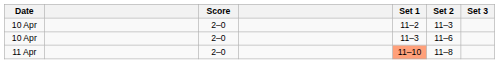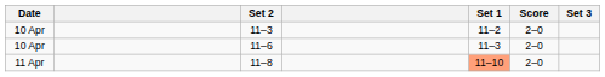 <table class="wikitable" style="text-align: center; font-size:90% ">
 <tr>
 <th width="60">Date</th>
 <th align="right" width="250"></th>
-<th width="60">Score</th>
+<th width="50">Set 2</th>
 <th align="left" width="250"></th>
 <th width="50">Set 1</th>
-<th width="50">Set 2</th>
+<th width="60">Score</th>
 <th width="50">Set 3</th>
 </tr>
 <tr>
 <td>10 Apr</td>
 <td align=left><strong><br></strong></td>
-<td align=center>2–0</td>
+<td>11–3</td>
 <td align=left><br></td>
 <td>11–2</td>
-<td>11–3</td>
+<td align=center>2–0</td>
 <td></td>
 </tr>
 <tr>
 <td>10 Apr</td>
 <td align=left><strong><br></strong></td>
-<td align=center>2–0</td>
+<td>11–6</td>
 <td align=left><br></td>
 <td>11–3</td>
-<td>11–6</td>
+<td align=center>2–0</td>
 <td></td>
 </tr>
 <tr>
 <td>11 Apr</td>
 <td align=left><strong><br></strong></td>
-<td align=center>2–0</td>
+<td>11–8</td>
 <td align=left><br></td>
 <td style="background: lightsalmon;">11–10</td>
-<td>11–8</td>
+<td align=center>2–0</td>
 <td></td>
 </tr>
 </table>
